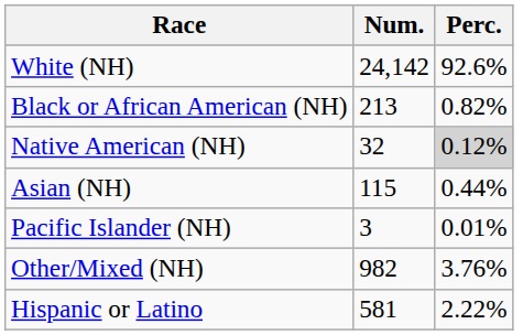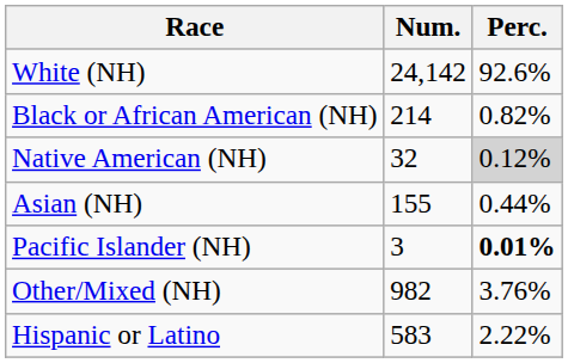 <table class="wikitable">
 <tr>
 <th>Race</th>
 <th>Num.</th>
 <th>Perc.</th>
 </tr>
 <tr>
 <td><a href='#'>White</a> (NH)</td>
 <td>24,142</td>
 <td>92.6%</td>
 </tr>
 <tr>
 <td><a href='#'>Black or African American</a> (NH)</td>
-<td>213</td>
+<td>214</td>
 <td>0.82%</td>
 </tr>
 <tr>
 <td><a href='#'>Native American</a> (NH)</td>
 <td>32</td>
 <td style="background: lightgrey;">0.12%</td>
 </tr>
 <tr>
 <td><a href='#'>Asian</a> (NH)</td>
-<td>115</td>
+<td>155</td>
 <td>0.44%</td>
 </tr>
 <tr>
 <td><a href='#'>Pacific Islander</a> (NH)</td>
 <td>3</td>
-<td>0.01%</td>
+<td><strong>0.01%</strong></td>
 </tr>
 <tr>
 <td><a href='#'>Other/Mixed</a> (NH)</td>
 <td>982</td>
 <td>3.76%</td>
 </tr>
 <tr>
 <td><a href='#'>Hispanic</a> or <a href='#'>Latino</a></td>
-<td>581</td>
+<td>583</td>
 <td>2.22%</td>
 </tr>
 </table>
